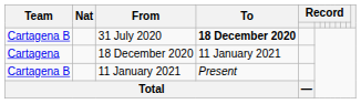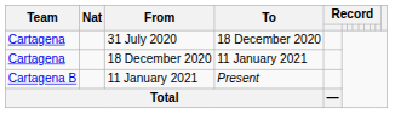 <table class="wikitable" style="text-align: center">
 <tr>
 <th rowspan="2">Team</th>
 <th rowspan="2">Nat</th>
 <th rowspan="2">From</th>
 <th rowspan="2">To</th>
 <th colspan="8">Record</th>
 <th rowspan=2></th>
 </tr>
 <tr>
 <th></th>
 <th></th>
 <th></th>
 <th></th>
 <th></th>
 <th></th>
 <th></th>
 <th></th>
 </tr>
 <tr>
-<td align=left><a href='#'>Cartagena B</a></td>
+<td align=left><a href='#'>Cartagena</a></td>
 <td></td>
 <td align=left>31 July 2020</td>
-<td align=left><strong>18 December 2020<br></strong></td>
+<td align=left>18 December 2020<br></td>
 <td></td>
 </tr>
 <tr>
 <td align=left><a href='#'>Cartagena</a></td>
 <td></td>
 <td align=left>18 December 2020</td>
 <td align=left>11 January 2021<br></td>
 <td></td>
 </tr>
 <tr>
 <td align=left><a href='#'>Cartagena B</a></td>
 <td></td>
 <td align=left>11 January 2021</td>
 <td align=left><em>Present</em><br></td>
 <td></td>
 </tr>
 <tr>
 <th colspan="4">Total<br></th>
 <th>—</th>
 </tr>
 </table>
